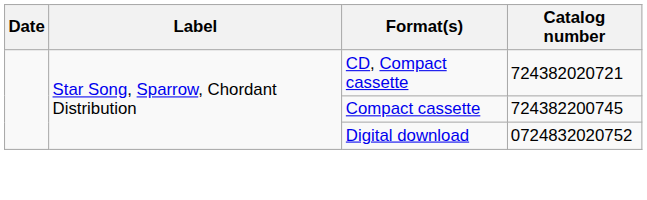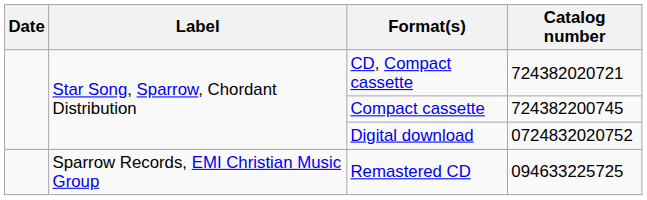 <table class="wikitable plainrowheaders">
 <tr>
 <th>Date</th>
 <th>Label</th>
 <th>Format(s)</th>
 <th>Catalog number</th>
 </tr>
 <tr>
 <td rowspan="3"></td>
 <td rowspan="3"><a href='#'>Star Song</a>, <a href='#'>Sparrow</a>, Chordant Distribution</td>
 <td><a href='#'>CD</a>, <a href='#'>Compact cassette</a></td>
 <td>724382020721</td>
 </tr>
 <tr>
 <td><a href='#'>Compact cassette</a></td>
 <td>724382200745</td>
 </tr>
 <tr>
 <td><a href='#'>Digital download</a></td>
 <td>0724832020752</td>
 </tr>
+<tr>
+<td></td>
+<td>Sparrow Records, <a href='#'>EMI Christian Music Group</a></td>
+<td><a href='#'>Remastered CD</a></td>
+<td>094633225725</td>
+</tr>
 </table>
